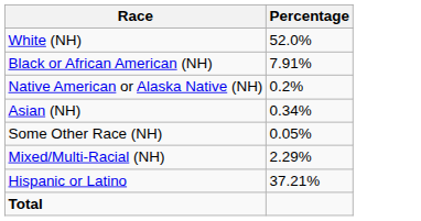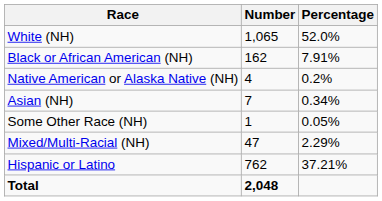 <table class="wikitable">
 <tr>
 <th>Race</th>
+<th>Number</th>
 <th>Percentage</th>
 </tr>
 <tr>
 <td><a href='#'>White</a> (NH)</td>
+<td>1,065</td>
 <td>52.0%</td>
 </tr>
 <tr>
 <td><a href='#'>Black or African American</a> (NH)</td>
+<td>162</td>
 <td>7.91%</td>
 </tr>
 <tr>
 <td><a href='#'>Native American</a> or <a href='#'>Alaska Native</a> (NH)</td>
+<td>4</td>
 <td>0.2%</td>
 </tr>
 <tr>
 <td><a href='#'>Asian</a> (NH)</td>
+<td>7</td>
 <td>0.34%</td>
 </tr>
 <tr>
 <td>Some Other Race (NH)</td>
+<td>1</td>
 <td>0.05%</td>
 </tr>
 <tr>
 <td><a href='#'>Mixed/Multi-Racial</a> (NH)</td>
+<td>47</td>
 <td>2.29%</td>
 </tr>
 <tr>
 <td><a href='#'>Hispanic or Latino</a></td>
+<td>762</td>
 <td>37.21%</td>
 </tr>
 <tr>
 <td><strong>Total</strong></td>
+<td><strong>2,048</strong></td>
 <td></td>
 </tr>
 </table>
